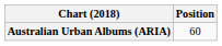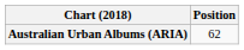 <table class="wikitable sortable plainrowheaders" style="text-align:center;">
 <tr>
 <th scope="col">Chart (2018)</th>
 <th scope="col">Position</th>
 </tr>
 <tr>
 <th scope="row">Australian Urban Albums (ARIA)</th>
-<td>60</td>
+<td>62</td>
 </tr>
 </table>
